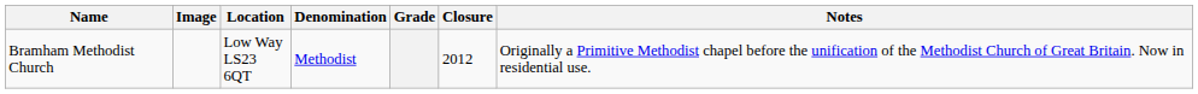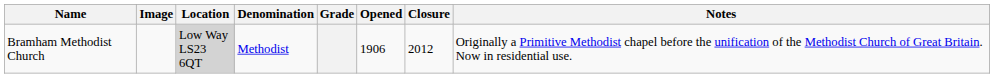 <table class="wikitable sortable">
 <tr>
 <th>Name</th>
 <th class="unsortable">Image</th>
 <th>Location</th>
 <th>Denomination</th>
 <th>Grade</th>
+<th>Opened</th>
 <th>Closure</th>
 <th class="unsortable">Notes</th>
 </tr>
 <tr>
 <td>Bramham Methodist Church</td>
 <td></td>
-<td>Low Way<br>LS23 6QT</td>
+<td style="background: lightgrey;">Low Way<br>LS23 6QT</td>
 <td><a href='#'>Methodist</a></td>
 <th></th>
+<td>1906</td>
 <td>2012</td>
 <td>Originally a <a href='#'>Primitive Methodist</a> chapel before the <a href='#'>unification</a> of the <a href='#'>Methodist Church of Great Britain</a>. Now in residential use.</td>
 </tr>
 </table>
